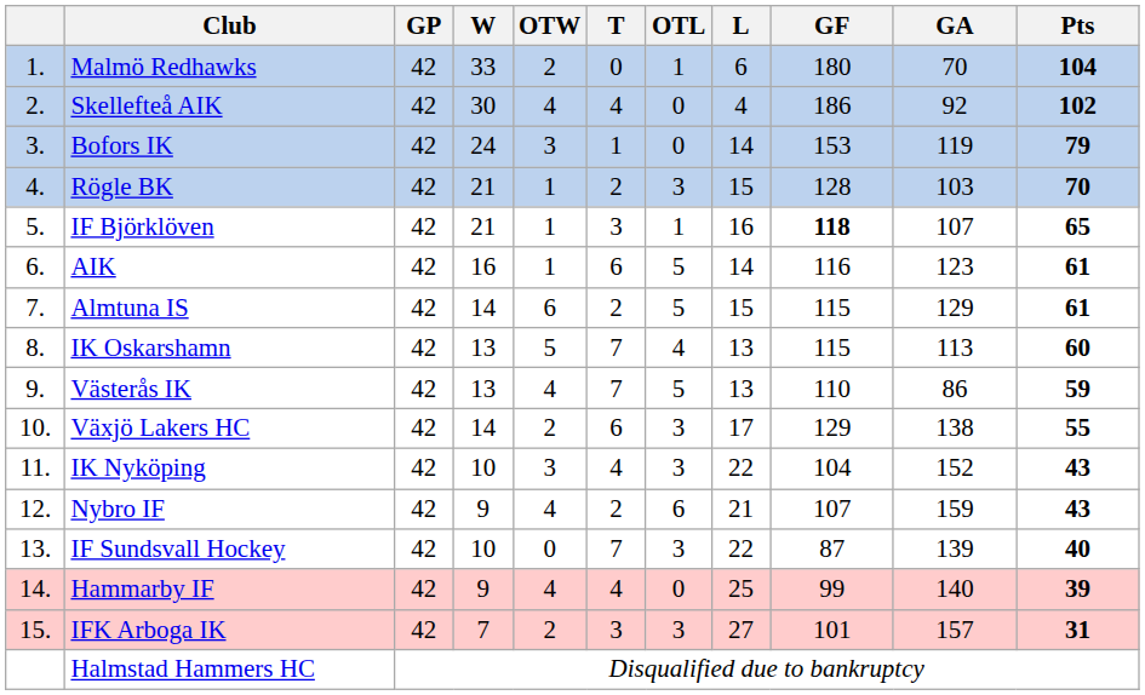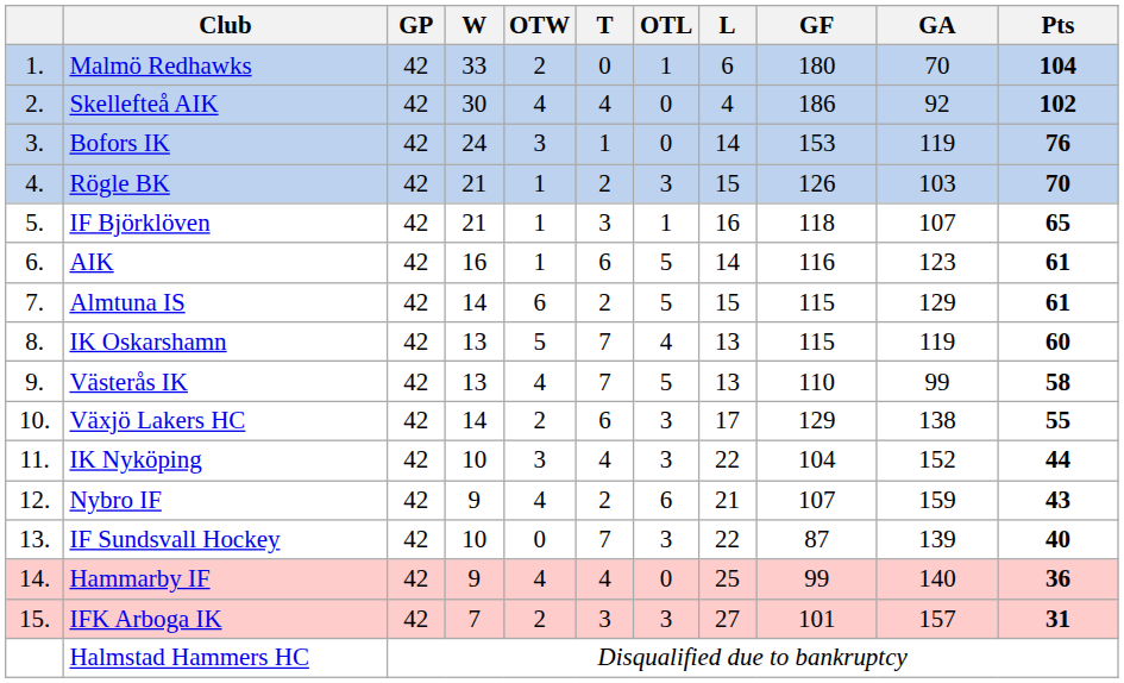 <table class="wikitable">
 <tr>
 <th width="30"></th>
 <th width="200">Club</th>
 <th width="30">GP</th>
 <th width="30">W</th>
 <th width="30">OTW</th>
 <th width="30">T</th>
 <th width="30">OTL</th>
 <th width="30">L</th>
 <th width="70">GF</th>
 <th width="70">GA</th>
 <th width="70">Pts</th>
 </tr>
 <tr bgcolor="#BCD2EE" align="center">
 <td>1.</td>
 <td align="left"><a href='#'>Malmö Redhawks</a></td>
 <td>42</td>
 <td>33</td>
 <td>2</td>
 <td>0</td>
 <td>1</td>
 <td>6</td>
 <td>180</td>
 <td>70</td>
 <td><strong>104</strong></td>
 </tr>
 <tr bgcolor="#BCD2EE" align="center">
 <td>2.</td>
 <td align="left"><a href='#'>Skellefteå AIK</a></td>
 <td>42</td>
 <td>30</td>
 <td>4</td>
 <td>4</td>
 <td>0</td>
 <td>4</td>
 <td>186</td>
 <td>92</td>
 <td><strong>102</strong></td>
 </tr>
 <tr bgcolor="#BCD2EE" align="center">
 <td>3.</td>
 <td align="left"><a href='#'>Bofors IK</a></td>
 <td>42</td>
 <td>24</td>
 <td>3</td>
 <td>1</td>
 <td>0</td>
 <td>14</td>
 <td>153</td>
 <td>119</td>
-<td><strong>79</strong></td>
+<td><strong>76</strong></td>
 </tr>
 <tr bgcolor="#BCD2EE" align="center">
 <td>4.</td>
 <td align="left"><a href='#'>Rögle BK</a></td>
 <td>42</td>
 <td>21</td>
 <td>1</td>
 <td>2</td>
 <td>3</td>
 <td>15</td>
-<td>128</td>
+<td>126</td>
 <td>103</td>
 <td><strong>70</strong></td>
 </tr>
 <tr bgcolor="#FFFFFF" align="center">
 <td>5.</td>
 <td align="left"><a href='#'>IF Björklöven</a></td>
 <td>42</td>
 <td>21</td>
 <td>1</td>
 <td>3</td>
 <td>1</td>
 <td>16</td>
-<td><strong>118</strong></td>
+<td>118</td>
 <td>107</td>
 <td><strong>65</strong></td>
 </tr>
 <tr bgcolor="#FFFFFF" align="center">
 <td>6.</td>
 <td align="left"><a href='#'>AIK</a></td>
 <td>42</td>
 <td>16</td>
 <td>1</td>
 <td>6</td>
 <td>5</td>
 <td>14</td>
 <td>116</td>
 <td>123</td>
 <td><strong>61</strong></td>
 </tr>
 <tr bgcolor="#FFFFFF" align="center">
 <td>7.</td>
 <td align="left"><a href='#'>Almtuna IS</a></td>
 <td>42</td>
 <td>14</td>
 <td>6</td>
 <td>2</td>
 <td>5</td>
 <td>15</td>
 <td>115</td>
 <td>129</td>
 <td><strong>61</strong></td>
 </tr>
 <tr bgcolor="#FFFFFF" align="center">
 <td>8.</td>
 <td align="left"><a href='#'>IK Oskarshamn</a></td>
 <td>42</td>
 <td>13</td>
 <td>5</td>
 <td>7</td>
 <td>4</td>
 <td>13</td>
 <td>115</td>
-<td>113</td>
+<td>119</td>
 <td><strong>60</strong></td>
 </tr>
 <tr bgcolor="#FFFFFF" align="center">
 <td>9.</td>
 <td align="left"><a href='#'>Västerås IK</a></td>
 <td>42</td>
 <td>13</td>
 <td>4</td>
 <td>7</td>
 <td>5</td>
 <td>13</td>
 <td>110</td>
-<td>86</td>
-<td><strong>59</strong></td>
+<td>99</td>
+<td><strong>58</strong></td>
 </tr>
 <tr bgcolor="#FFFFFF" align="center">
 <td>10.</td>
 <td align="left"><a href='#'>Växjö Lakers HC</a></td>
 <td>42</td>
 <td>14</td>
 <td>2</td>
 <td>6</td>
 <td>3</td>
 <td>17</td>
 <td>129</td>
 <td>138</td>
 <td><strong>55</strong></td>
 </tr>
 <tr bgcolor="#FFFFFF" align="center">
 <td>11.</td>
 <td align="left"><a href='#'>IK Nyköping</a></td>
 <td>42</td>
 <td>10</td>
 <td>3</td>
 <td>4</td>
 <td>3</td>
 <td>22</td>
 <td>104</td>
 <td>152</td>
-<td><strong>43</strong></td>
+<td><strong>44</strong></td>
 </tr>
 <tr bgcolor="#FFFFFF" align="center">
 <td>12.</td>
 <td align="left"><a href='#'>Nybro IF</a></td>
 <td>42</td>
 <td>9</td>
 <td>4</td>
 <td>2</td>
 <td>6</td>
 <td>21</td>
 <td>107</td>
 <td>159</td>
 <td><strong>43</strong></td>
 </tr>
 <tr bgcolor="#FFFFFF" align="center">
 <td>13.</td>
 <td align="left"><a href='#'>IF Sundsvall Hockey</a></td>
 <td>42</td>
 <td>10</td>
 <td>0</td>
 <td>7</td>
 <td>3</td>
 <td>22</td>
 <td>87</td>
 <td>139</td>
 <td><strong>40</strong></td>
 </tr>
 <tr bgcolor="#FFCCCC" align="center">
 <td>14.</td>
 <td align="left"><a href='#'>Hammarby IF</a></td>
 <td>42</td>
 <td>9</td>
 <td>4</td>
 <td>4</td>
 <td>0</td>
 <td>25</td>
 <td>99</td>
 <td>140</td>
-<td><strong>39</strong></td>
+<td><strong>36</strong></td>
 </tr>
 <tr bgcolor="#FFCCCC" align="center">
 <td>15.</td>
 <td align="left"><a href='#'>IFK Arboga IK</a></td>
 <td>42</td>
 <td>7</td>
 <td>2</td>
 <td>3</td>
 <td>3</td>
 <td>27</td>
 <td>101</td>
 <td>157</td>
 <td><strong>31</strong></td>
 </tr>
 <tr bgcolor="#FFFFFF" align="center">
 <td></td>
 <td align="left"><a href='#'>Halmstad Hammers HC</a></td>
 <td colspan="9" align="center"><em>Disqualified due to bankruptcy</em></td>
 </tr>
 </table>
